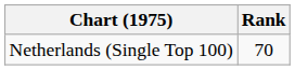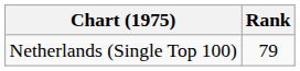 <table class="wikitable">
 <tr>
 <th>Chart (1975)</th>
 <th>Rank</th>
 </tr>
 <tr>
 <td>Netherlands (Single Top 100)</td>
-<td align="center">70</td>
+<td align="center">79</td>
 </tr>
 </table>
